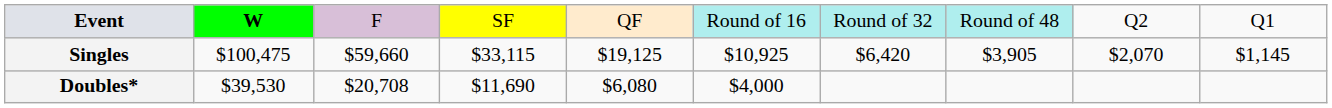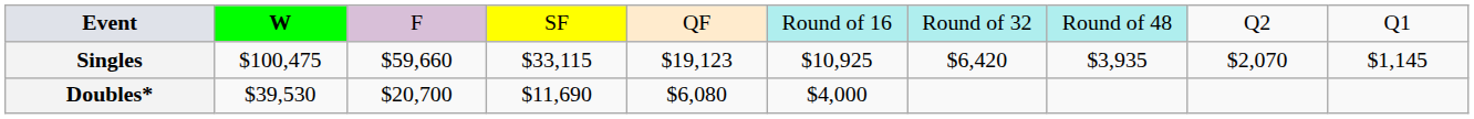 <table class=wikitable style=font-size:90%;text-align:center>
 <tr>
 <td style="width:130px; background:#dfe2e9;"><strong>Event</strong></td>
 <td style="width:80px; background:lime;"><strong>W</strong></td>
 <td style="width:85px; background:thistle;">F</td>
 <td style="width:85px; background:#ff0;">SF</td>
 <td style="width:85px; background:#ffebcd;">QF</td>
 <td style="width:85px; background:#afeeee;">Round of 16</td>
 <td style="width:85px; background:#afeeee;">Round of 32</td>
 <td style="width:85px; background:#afeeee;">Round of 48</td>
 <td width=85>Q2</td>
 <td width=85>Q1</td>
 </tr>
 <tr>
 <td style="background:#f3f3f3;"><strong>Singles</strong></td>
 <td>$100,475</td>
 <td>$59,660</td>
 <td>$33,115</td>
-<td>$19,125</td>
+<td>$19,123</td>
 <td>$10,925</td>
 <td>$6,420</td>
-<td>$3,905</td>
+<td>$3,935</td>
 <td>$2,070</td>
 <td>$1,145</td>
 </tr>
 <tr>
 <td style="background:#f3f3f3;"><strong>Doubles*</strong></td>
 <td>$39,530</td>
-<td>$20,708</td>
+<td>$20,700</td>
 <td>$11,690</td>
 <td>$6,080</td>
 <td>$4,000</td>
 <td></td>
 <td></td>
 <td></td>
 <td></td>
 </tr>
 </table>
